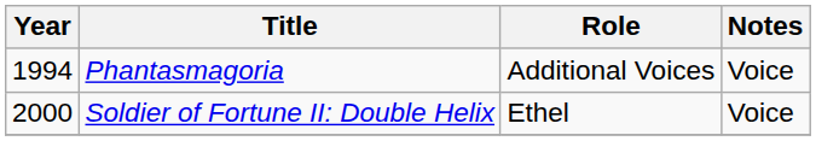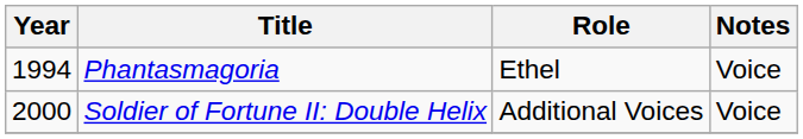 <table class="wikitable sortable">
 <tr>
 <th>Year</th>
 <th>Title</th>
 <th>Role</th>
 <th>Notes</th>
 </tr>
 <tr>
 <td>1994</td>
 <td><em><a href='#'>Phantasmagoria</a></em></td>
-<td>Additional Voices</td>
+<td>Ethel</td>
 <td>Voice</td>
 </tr>
 <tr>
 <td>2000</td>
 <td><em><a href='#'>Soldier of Fortune II: Double Helix</a></em></td>
-<td>Ethel</td>
+<td>Additional Voices</td>
 <td>Voice</td>
 </tr>
 <tr>
 </tr>
 </table>
